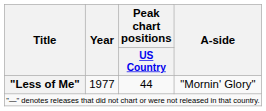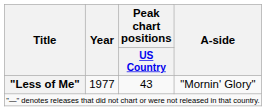 <table class="wikitable plainrowheaders" style=text-align:center;>
 <tr>
 <th scope="col" rowspan="2">Title</th>
 <th scope="col" rowspan="2">Year</th>
 <th scope="col">Peak chart<br>positions</th>
 <th scope="col" rowspan="2">A-side</th>
 </tr>
 <tr>
 <th style="width:4em;font-size:90%;"><a href='#'>US Country</a><br></th>
 </tr>
 <tr>
 <th scope="row">"Less of Me" </th>
 <td>1977</td>
-<td>44</td>
+<td>43</td>
 <td>"Mornin' Glory"</td>
 </tr>
 <tr>
 <td colspan="5" style="font-size:8pt">"—" denotes releases that did not chart or were not released in that country.</td>
 </tr>
 </table>
